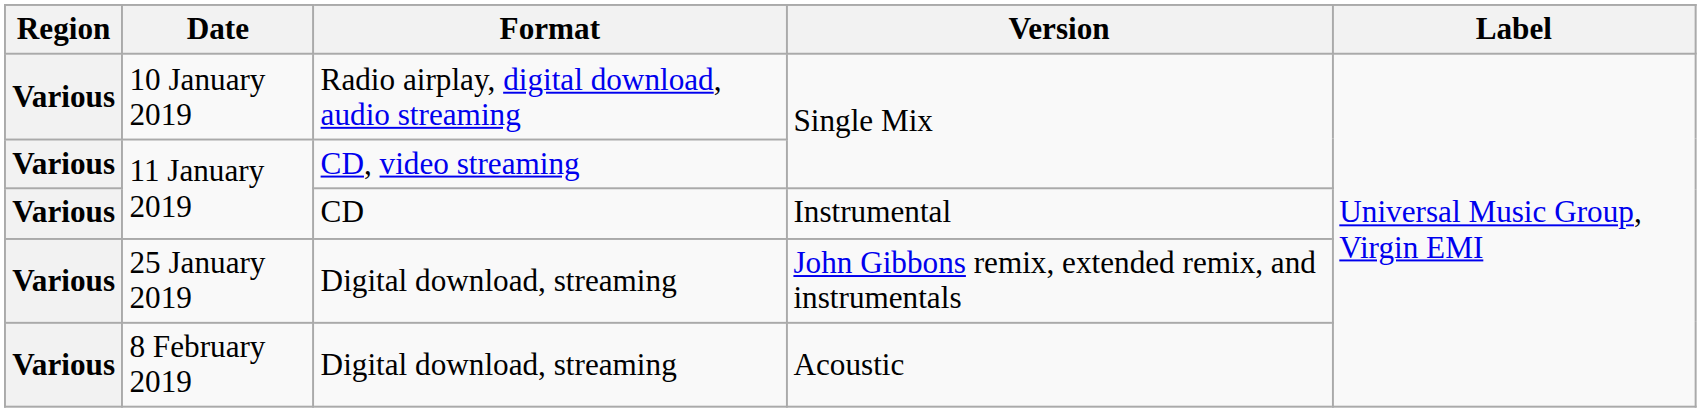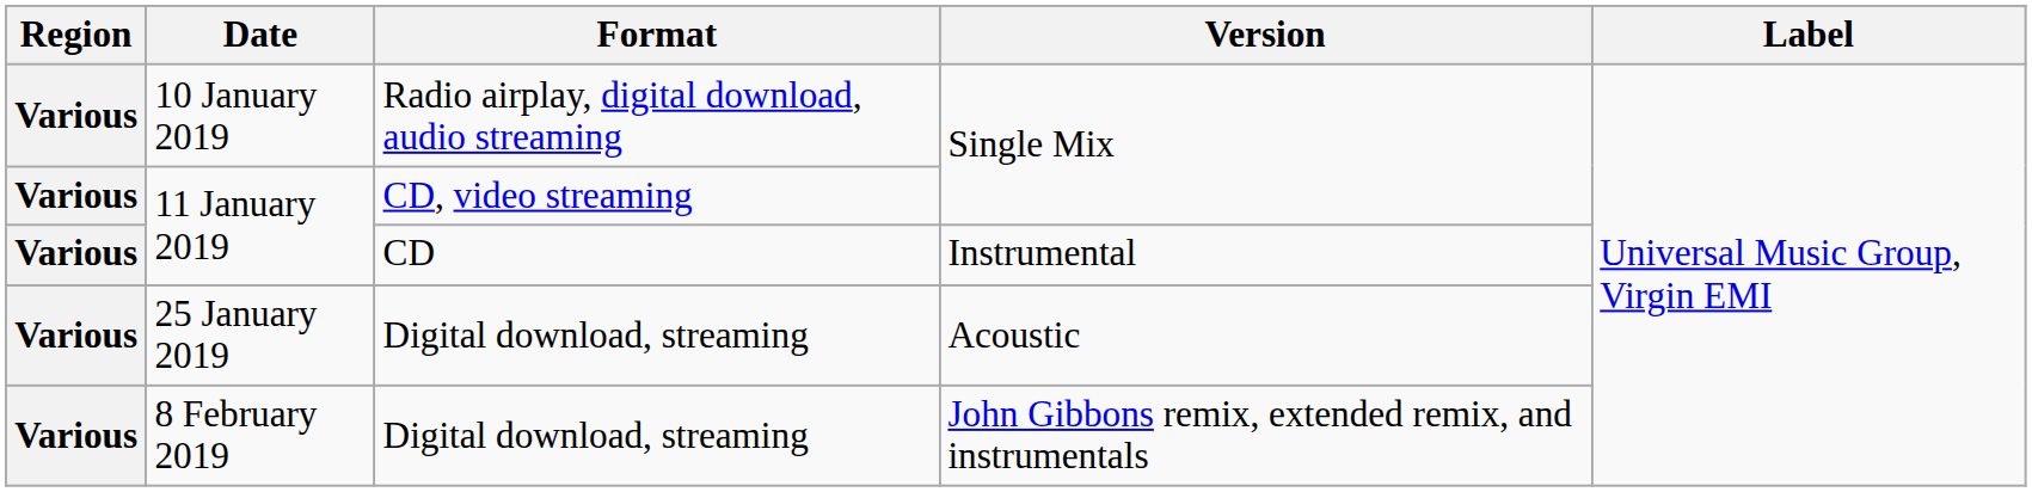 <table class="wikitable plainrowheaders">
 <tr>
 <th scope="col">Region</th>
 <th scope="col">Date</th>
 <th scope="col">Format</th>
 <th scope="col">Version</th>
 <th scope="col">Label</th>
 </tr>
 <tr>
 <th scope="row">Various</th>
 <td>10 January 2019</td>
 <td>Radio airplay, <a href='#'>digital download</a>, <a href='#'>audio streaming</a></td>
 <td rowspan="2">Single Mix</td>
 <td rowspan="5"><a href='#'>Universal Music Group</a>, <a href='#'>Virgin EMI</a></td>
 </tr>
 <tr>
 <th scope="row">Various</th>
 <td rowspan="2">11 January 2019</td>
 <td><a href='#'>CD</a>, <a href='#'>video streaming</a></td>
 </tr>
 <tr>
 <th scope="row">Various</th>
 <td>CD</td>
 <td>Instrumental</td>
 </tr>
 <tr>
 <th scope="row">Various</th>
 <td>25 January 2019</td>
 <td>Digital download, streaming</td>
-<td><a href='#'>John Gibbons</a> remix, extended remix, and instrumentals</td>
+<td>Acoustic</td>
 </tr>
 <tr>
 <th scope="row">Various</th>
 <td>8 February 2019</td>
 <td>Digital download, streaming</td>
-<td>Acoustic</td>
+<td><a href='#'>John Gibbons</a> remix, extended remix, and instrumentals</td>
 </tr>
 </table>
